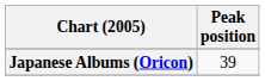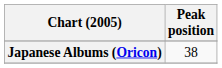 <table class="wikitable plainrowheaders">
 <tr>
 <th scope="col">Chart (2005)</th>
 <th scope="col">Peak<br>position</th>
 </tr>
 <tr>
 </tr>
 <tr>
 </tr>
 <tr>
 </tr>
 <tr>
 </tr>
 <tr>
 <th scope="row">Japanese Albums (<a href='#'>Oricon</a>)</th>
-<td align="center">39</td>
+<td align="center">38</td>
 </tr>
 <tr>
 </tr>
 <tr>
 </tr>
 <tr>
 </tr>
 </table>
